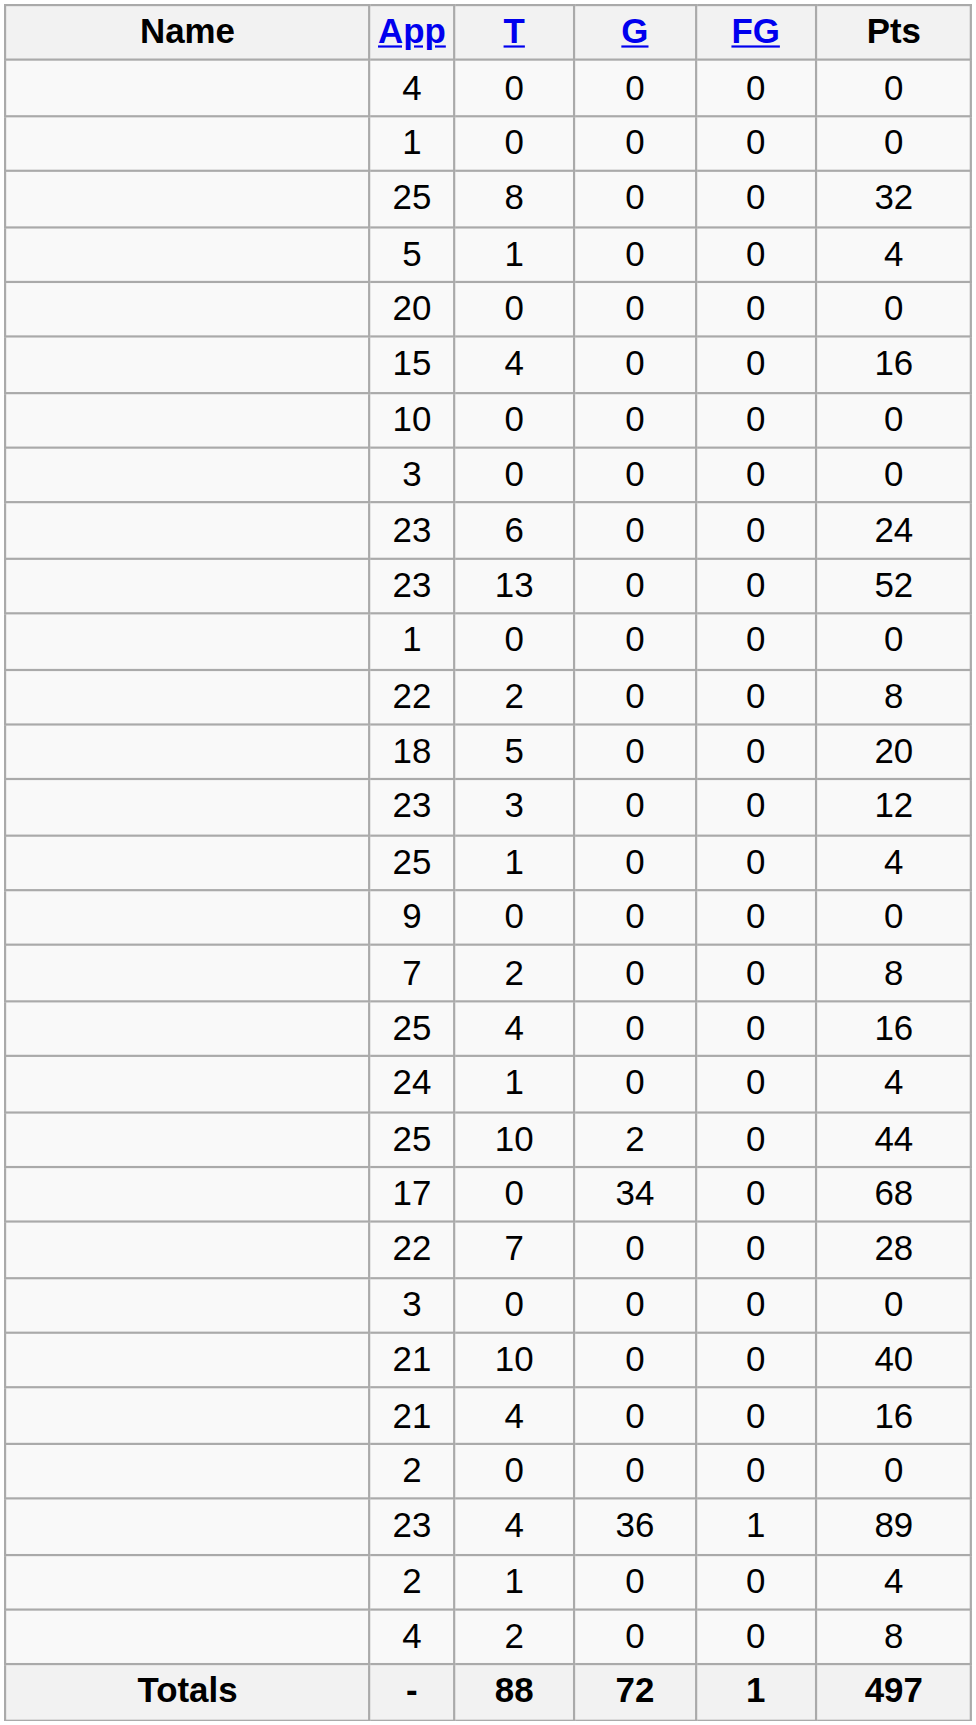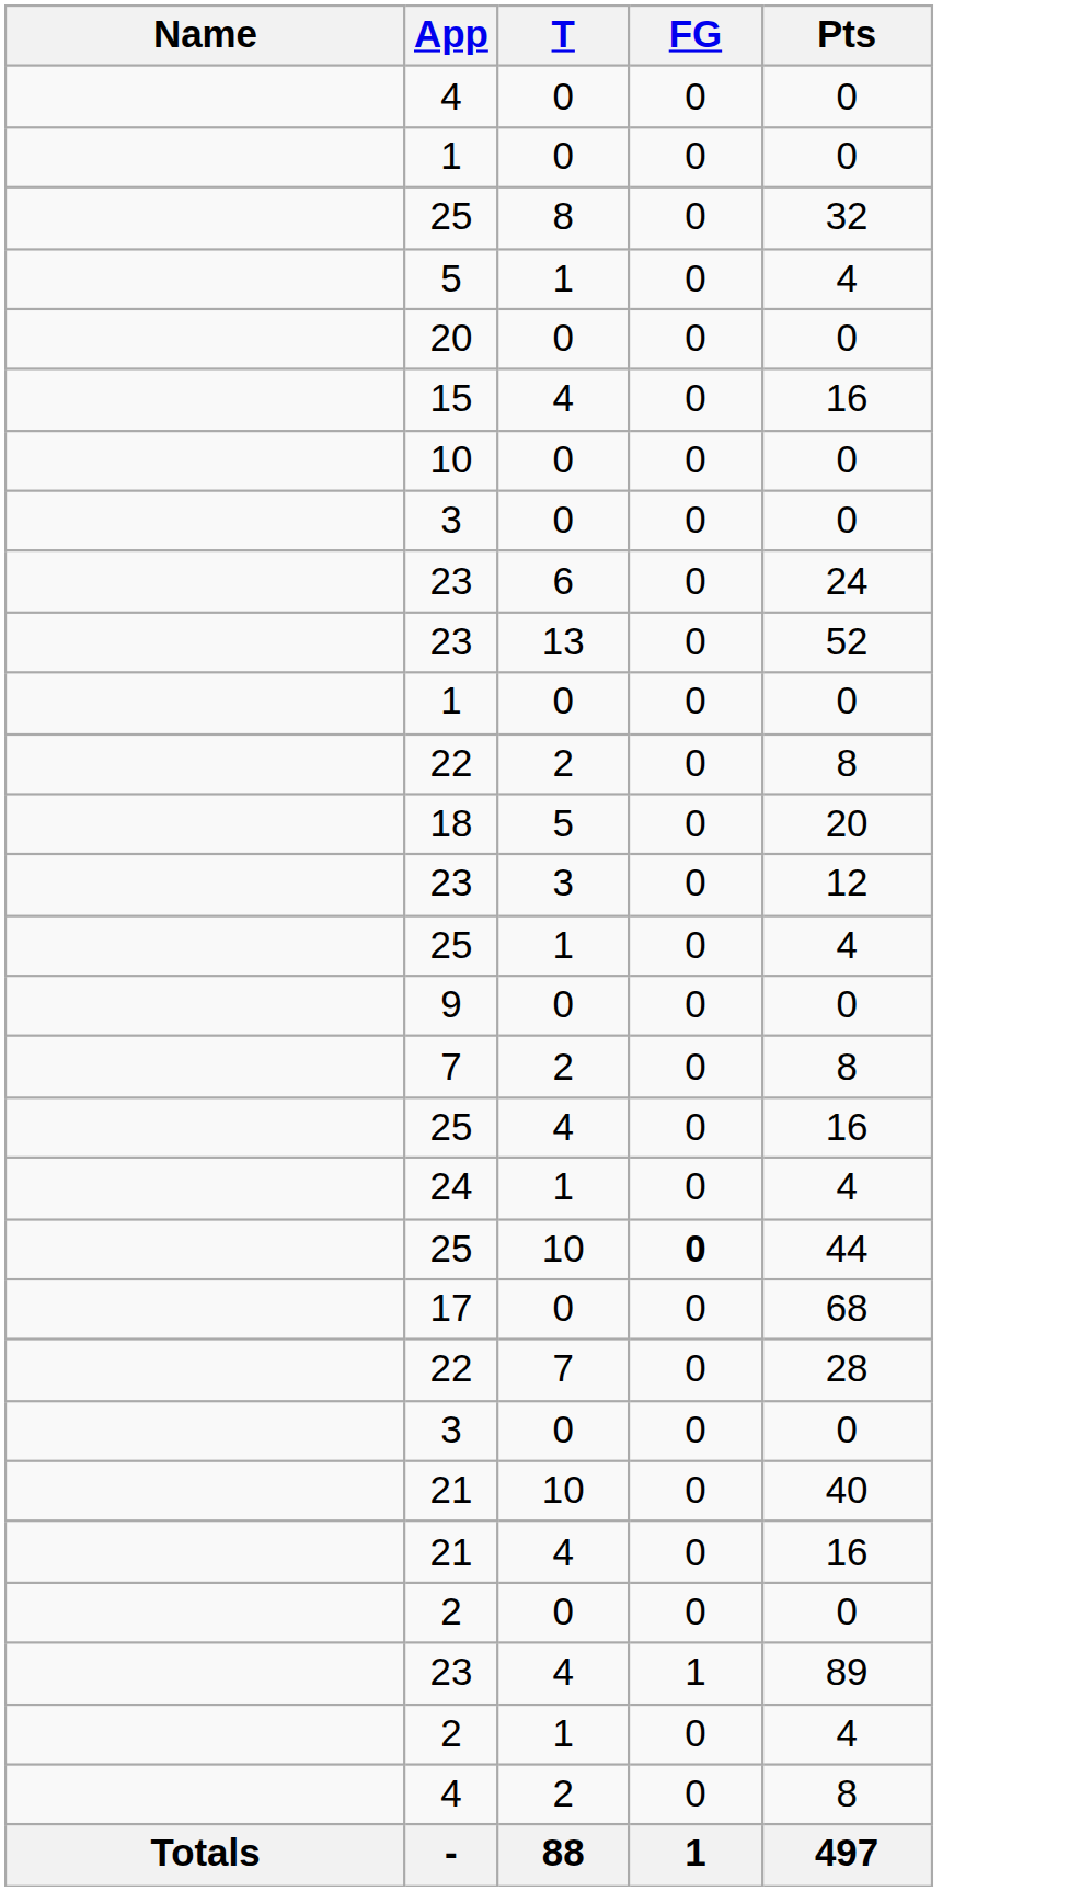 <table class="wikitable sortable" style="text-align: center;">
 <tr>
 <th style="width:10em">Name</th>
 <th><a href='#'>App</a></th>
 <th style="width:3em"><a href='#'>T</a></th>
-<th style="width:3em"><a href='#'>G</a></th>
 <th style="width:3em"><a href='#'>FG</a></th>
 <th style="width:4em">Pts</th>
 </tr>
 <tr>
 <td style="text-align:left;"></td>
 <td>4</td>
-<td>0</td>
 <td>0</td>
 <td>0</td>
 <td>0</td>
 </tr>
 <tr>
 <td style="text-align:left;"></td>
 <td>1</td>
 <td>0</td>
 <td>0</td>
 <td>0</td>
-<td>0</td>
 </tr>
 <tr>
 <td style="text-align:left;"></td>
 <td>25</td>
 <td>8</td>
-<td>0</td>
 <td>0</td>
 <td>32</td>
 </tr>
 <tr>
 <td style="text-align:left;"></td>
 <td>5</td>
 <td>1</td>
-<td>0</td>
 <td>0</td>
 <td>4</td>
 </tr>
 <tr>
 <td style="text-align:left;"></td>
 <td>20</td>
 <td>0</td>
 <td>0</td>
 <td>0</td>
-<td>0</td>
 </tr>
 <tr>
 <td style="text-align:left;"></td>
 <td>15</td>
 <td>4</td>
 <td>0</td>
-<td>0</td>
 <td>16</td>
 </tr>
 <tr>
 <td style="text-align:left;"></td>
 <td>10</td>
-<td>0</td>
 <td>0</td>
 <td>0</td>
 <td>0</td>
 </tr>
 <tr>
 <td style="text-align:left;"></td>
 <td>3</td>
 <td>0</td>
 <td>0</td>
 <td>0</td>
-<td>0</td>
 </tr>
 <tr>
 <td style="text-align:left;"></td>
 <td>23</td>
 <td>6</td>
-<td>0</td>
 <td>0</td>
 <td>24</td>
 </tr>
 <tr>
 <td style="text-align:left;"></td>
 <td>23</td>
 <td>13</td>
-<td>0</td>
 <td>0</td>
 <td>52</td>
 </tr>
 <tr>
 <td style="text-align:left;"></td>
 <td>1</td>
 <td>0</td>
 <td>0</td>
 <td>0</td>
-<td>0</td>
 </tr>
 <tr>
 <td style="text-align:left;"></td>
 <td>22</td>
 <td>2</td>
-<td>0</td>
 <td>0</td>
 <td>8</td>
 </tr>
 <tr>
 <td style="text-align:left;"></td>
 <td>18</td>
 <td>5</td>
 <td>0</td>
-<td>0</td>
 <td>20</td>
 </tr>
 <tr>
 <td style="text-align:left;"></td>
 <td>23</td>
 <td>3</td>
 <td>0</td>
-<td>0</td>
 <td>12</td>
 </tr>
 <tr>
 <td style="text-align:left;"></td>
 <td>25</td>
 <td>1</td>
-<td>0</td>
 <td>0</td>
 <td>4</td>
 </tr>
 <tr>
 <td style="text-align:left;"></td>
 <td>9</td>
 <td>0</td>
 <td>0</td>
 <td>0</td>
-<td>0</td>
 </tr>
 <tr>
 <td style="text-align:left;"></td>
 <td>7</td>
 <td>2</td>
-<td>0</td>
 <td>0</td>
 <td>8</td>
 </tr>
 <tr>
 <td style="text-align:left;"></td>
 <td>25</td>
 <td>4</td>
 <td>0</td>
-<td>0</td>
 <td>16</td>
 </tr>
 <tr>
 <td style="text-align:left;"></td>
 <td>24</td>
 <td>1</td>
 <td>0</td>
-<td>0</td>
 <td>4</td>
 </tr>
 <tr>
 <td style="text-align:left;"></td>
 <td>25</td>
 <td>10</td>
-<td>2</td>
-<td>0</td>
+<td><strong>0</strong></td>
 <td>44</td>
 </tr>
 <tr>
 <td style="text-align:left;"></td>
 <td>17</td>
 <td>0</td>
-<td>34</td>
 <td>0</td>
 <td>68</td>
 </tr>
 <tr>
 <td style="text-align:left;"></td>
 <td>22</td>
 <td>7</td>
-<td>0</td>
 <td>0</td>
 <td>28</td>
 </tr>
 <tr>
 <td style="text-align:left;"></td>
 <td>3</td>
 <td>0</td>
 <td>0</td>
 <td>0</td>
-<td>0</td>
 </tr>
 <tr>
 <td style="text-align:left;"></td>
 <td>21</td>
 <td>10</td>
-<td>0</td>
 <td>0</td>
 <td>40</td>
 </tr>
 <tr>
 <td style="text-align:left;"></td>
 <td>21</td>
 <td>4</td>
-<td>0</td>
 <td>0</td>
 <td>16</td>
 </tr>
 <tr>
 <td style="text-align:left;"></td>
 <td>2</td>
 <td>0</td>
 <td>0</td>
 <td>0</td>
-<td>0</td>
 </tr>
 <tr>
 <td style="text-align:left;"></td>
 <td>23</td>
 <td>4</td>
-<td>36</td>
 <td>1</td>
 <td>89</td>
 </tr>
 <tr>
 <td style="text-align:left;"></td>
 <td>2</td>
 <td>1</td>
 <td>0</td>
-<td>0</td>
 <td>4</td>
 </tr>
 <tr>
 <td style="text-align:left;"></td>
 <td>4</td>
 <td>2</td>
 <td>0</td>
-<td>0</td>
 <td>8</td>
 </tr>
 <tr class="sortbottom">
 <th>Totals</th>
 <th>-</th>
 <th>88</th>
-<th>72</th>
 <th>1</th>
 <th>497</th>
 </tr>
 </table>
